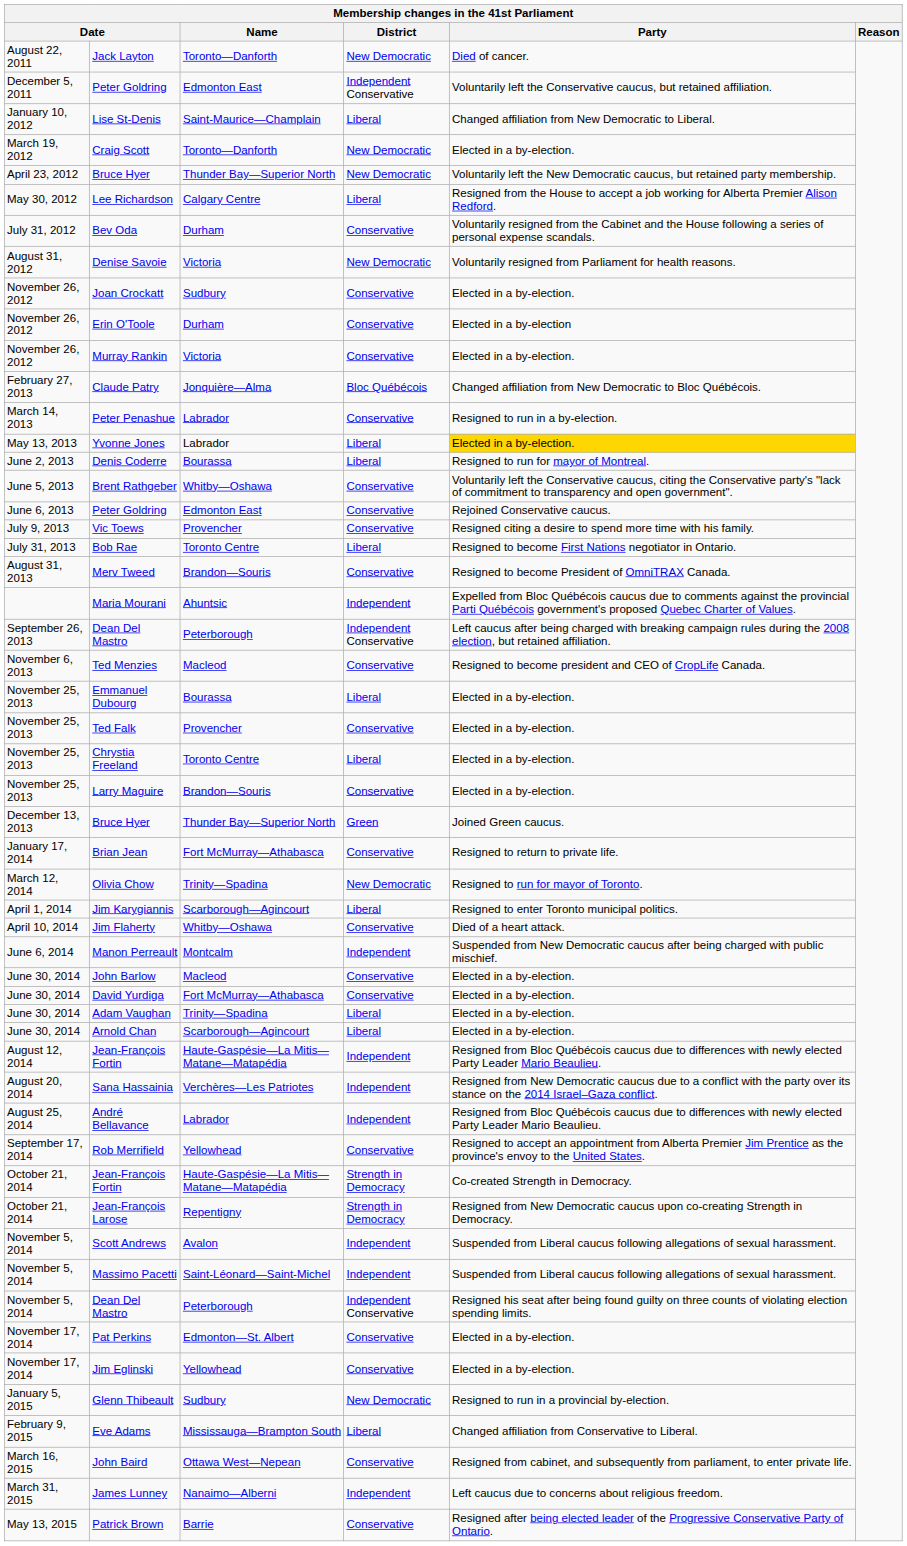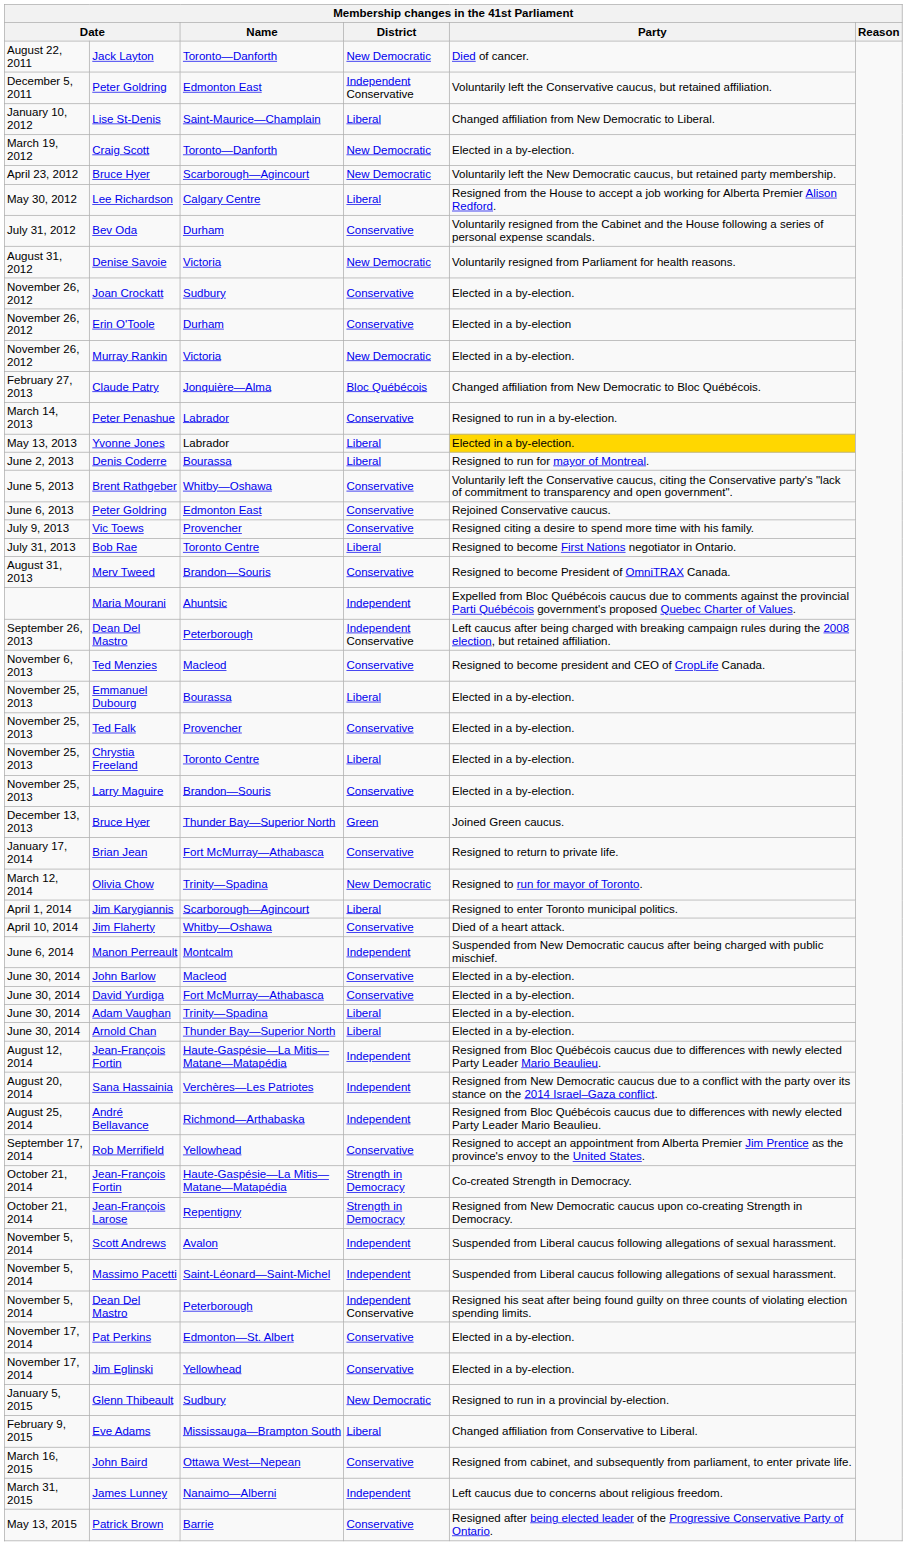 <table class="wikitable">
 <tr>
 <th colspan=6>Membership changes in the 41st Parliament</th>
 </tr>
 <tr>
 <th colspan=2>Date</th>
 <th>Name</th>
 <th>District</th>
 <th>Party</th>
 <th>Reason</th>
 </tr>
 <tr>
 <td>August 22, 2011</td>
 <td><a href='#'>Jack Layton</a></td>
 <td><a href='#'>Toronto—Danforth</a></td>
 <td><a href='#'>New Democratic</a></td>
 <td><a href='#'>Died</a> of cancer.</td>
 </tr>
 <tr>
 <td>December 5, 2011</td>
 <td><a href='#'>Peter Goldring</a></td>
 <td><a href='#'>Edmonton East</a></td>
 <td><a href='#'>Independent</a> Conservative</td>
 <td>Voluntarily left the Conservative caucus, but retained affiliation.</td>
 </tr>
 <tr>
 <td>January 10, 2012</td>
 <td><a href='#'>Lise St-Denis</a></td>
 <td><a href='#'>Saint-Maurice—Champlain</a></td>
 <td><a href='#'>Liberal</a></td>
 <td>Changed affiliation from New Democratic to Liberal.</td>
 </tr>
 <tr>
 <td>March 19, 2012</td>
 <td><a href='#'>Craig Scott</a></td>
 <td><a href='#'>Toronto—Danforth</a></td>
 <td><a href='#'>New Democratic</a></td>
 <td>Elected in a by-election.</td>
 </tr>
 <tr>
 <td>April 23, 2012</td>
 <td><a href='#'>Bruce Hyer</a></td>
-<td><a href='#'>Thunder Bay—Superior North</a></td>
+<td><a href='#'>Scarborough—Agincourt</a></td>
 <td><a href='#'>New Democratic</a></td>
 <td>Voluntarily left the New Democratic caucus, but retained party membership.</td>
 </tr>
 <tr>
 <td>May 30, 2012</td>
 <td><a href='#'>Lee Richardson</a></td>
 <td><a href='#'>Calgary Centre</a></td>
 <td><a href='#'>Liberal</a></td>
 <td>Resigned from the House to accept a job working for Alberta Premier <a href='#'>Alison Redford</a>.</td>
 </tr>
 <tr>
 <td>July 31, 2012</td>
 <td><a href='#'>Bev Oda</a></td>
 <td><a href='#'>Durham</a></td>
 <td><a href='#'>Conservative</a></td>
 <td>Voluntarily resigned from the Cabinet and the House following a series of personal expense scandals.</td>
 </tr>
 <tr>
 <td>August 31, 2012</td>
 <td><a href='#'>Denise Savoie</a></td>
 <td><a href='#'>Victoria</a></td>
 <td><a href='#'>New Democratic</a></td>
 <td>Voluntarily resigned from Parliament for health reasons.</td>
 </tr>
 <tr>
 <td>November 26, 2012</td>
 <td><a href='#'>Joan Crockatt</a></td>
 <td><a href='#'>Sudbury</a></td>
 <td><a href='#'>Conservative</a></td>
 <td>Elected in a by-election.</td>
 </tr>
 <tr>
 <td>November 26, 2012</td>
 <td><a href='#'>Erin O'Toole</a></td>
 <td><a href='#'>Durham</a></td>
 <td><a href='#'>Conservative</a></td>
 <td>Elected in a by-election</td>
 </tr>
 <tr>
 <td>November 26, 2012</td>
 <td><a href='#'>Murray Rankin</a></td>
 <td><a href='#'>Victoria</a></td>
-<td><a href='#'>Conservative</a></td>
+<td><a href='#'>New Democratic</a></td>
 <td>Elected in a by-election.</td>
 </tr>
 <tr>
 <td>February 27, 2013</td>
 <td><a href='#'>Claude Patry</a></td>
 <td><a href='#'>Jonquière—Alma</a></td>
 <td><a href='#'>Bloc Québécois</a></td>
 <td>Changed affiliation from New Democratic to Bloc Québécois.</td>
 </tr>
 <tr>
 <td>March 14, 2013</td>
 <td><a href='#'>Peter Penashue</a></td>
 <td><a href='#'>Labrador</a></td>
 <td><a href='#'>Conservative</a></td>
 <td>Resigned to run in a by-election.</td>
 </tr>
 <tr>
 <td>May 13, 2013</td>
 <td><a href='#'>Yvonne Jones</a></td>
 <td>Labrador</td>
 <td><a href='#'>Liberal</a></td>
 <td style="background: gold;">Elected in a by-election.</td>
 </tr>
 <tr>
 <td>June 2, 2013</td>
 <td><a href='#'>Denis Coderre</a></td>
 <td><a href='#'>Bourassa</a></td>
 <td><a href='#'>Liberal</a></td>
 <td>Resigned to run for <a href='#'>mayor of Montreal</a>.</td>
 </tr>
 <tr>
 <td>June 5, 2013</td>
 <td><a href='#'>Brent Rathgeber</a></td>
 <td><a href='#'>Whitby—Oshawa</a></td>
 <td><a href='#'>Conservative</a></td>
 <td>Voluntarily left the Conservative caucus, citing the Conservative party's "lack of commitment to transparency and open government".</td>
 </tr>
 <tr>
 <td>June 6, 2013</td>
 <td><a href='#'>Peter Goldring</a></td>
 <td><a href='#'>Edmonton East</a></td>
 <td><a href='#'>Conservative</a></td>
 <td>Rejoined Conservative caucus.</td>
 </tr>
 <tr>
 <td>July 9, 2013</td>
 <td><a href='#'>Vic Toews</a></td>
 <td><a href='#'>Provencher</a></td>
 <td><a href='#'>Conservative</a></td>
 <td>Resigned citing a desire to spend more time with his family.</td>
 </tr>
 <tr>
 <td>July 31, 2013</td>
 <td><a href='#'>Bob Rae</a></td>
 <td><a href='#'>Toronto Centre</a></td>
 <td><a href='#'>Liberal</a></td>
 <td>Resigned to become <a href='#'>First Nations</a> negotiator in Ontario.</td>
 </tr>
 <tr>
 <td>August 31, 2013</td>
 <td><a href='#'>Merv Tweed</a></td>
 <td><a href='#'>Brandon—Souris</a></td>
 <td><a href='#'>Conservative</a></td>
 <td>Resigned to become President of <a href='#'>OmniTRAX</a> Canada.</td>
 </tr>
 <tr>
 <td></td>
 <td><a href='#'>Maria Mourani</a></td>
 <td><a href='#'>Ahuntsic</a></td>
 <td><a href='#'>Independent</a></td>
 <td>Expelled from Bloc Québécois caucus due to comments against the provincial <a href='#'>Parti Québécois</a> government's proposed <a href='#'>Quebec Charter of Values</a>.</td>
 </tr>
 <tr>
 <td>September 26, 2013</td>
 <td><a href='#'>Dean Del Mastro</a></td>
 <td><a href='#'>Peterborough</a></td>
 <td><a href='#'>Independent</a> Conservative</td>
 <td>Left caucus after being charged with breaking campaign rules during the <a href='#'>2008 election</a>, but retained affiliation.</td>
 </tr>
 <tr>
 <td>November 6, 2013</td>
 <td><a href='#'>Ted Menzies</a></td>
 <td><a href='#'>Macleod</a></td>
 <td><a href='#'>Conservative</a></td>
 <td>Resigned to become president and CEO of <a href='#'>CropLife</a> Canada.</td>
 </tr>
 <tr>
 <td>November 25, 2013</td>
 <td><a href='#'>Emmanuel Dubourg</a></td>
 <td><a href='#'>Bourassa</a></td>
 <td><a href='#'>Liberal</a></td>
 <td>Elected in a by-election.</td>
 </tr>
 <tr>
 <td>November 25, 2013</td>
 <td><a href='#'>Ted Falk</a></td>
 <td><a href='#'>Provencher</a></td>
 <td><a href='#'>Conservative</a></td>
 <td>Elected in a by-election.</td>
 </tr>
 <tr>
 <td>November 25, 2013</td>
 <td><a href='#'>Chrystia Freeland</a></td>
 <td><a href='#'>Toronto Centre</a></td>
 <td><a href='#'>Liberal</a></td>
 <td>Elected in a by-election.</td>
 </tr>
 <tr>
 <td>November 25, 2013</td>
 <td><a href='#'>Larry Maguire</a></td>
 <td><a href='#'>Brandon—Souris</a></td>
 <td><a href='#'>Conservative</a></td>
 <td>Elected in a by-election.</td>
 </tr>
 <tr>
 <td>December 13, 2013</td>
 <td><a href='#'>Bruce Hyer</a></td>
 <td><a href='#'>Thunder Bay—Superior North</a></td>
 <td><a href='#'>Green</a></td>
 <td>Joined Green caucus.</td>
 </tr>
 <tr>
 <td>January 17, 2014</td>
 <td><a href='#'>Brian Jean</a></td>
 <td><a href='#'>Fort McMurray—Athabasca</a></td>
 <td><a href='#'>Conservative</a></td>
 <td>Resigned to return to private life.</td>
 </tr>
 <tr>
 <td>March 12, 2014</td>
 <td><a href='#'>Olivia Chow</a></td>
 <td><a href='#'>Trinity—Spadina</a></td>
 <td><a href='#'>New Democratic</a></td>
 <td>Resigned to <a href='#'>run for mayor of Toronto</a>.</td>
 </tr>
 <tr>
 <td>April 1, 2014</td>
 <td><a href='#'>Jim Karygiannis</a></td>
 <td><a href='#'>Scarborough—Agincourt</a></td>
 <td><a href='#'>Liberal</a></td>
 <td>Resigned to enter Toronto municipal politics.</td>
 </tr>
 <tr>
 <td>April 10, 2014</td>
 <td><a href='#'>Jim Flaherty</a></td>
 <td><a href='#'>Whitby—Oshawa</a></td>
 <td><a href='#'>Conservative</a></td>
 <td>Died of a heart attack.</td>
 </tr>
 <tr>
 <td>June 6, 2014</td>
 <td><a href='#'>Manon Perreault</a></td>
 <td><a href='#'>Montcalm</a></td>
 <td><a href='#'>Independent</a></td>
 <td>Suspended from New Democratic caucus after being charged with public mischief.</td>
 </tr>
 <tr>
 <td>June 30, 2014</td>
 <td><a href='#'>John Barlow</a></td>
 <td><a href='#'>Macleod</a></td>
 <td><a href='#'>Conservative</a></td>
 <td>Elected in a by-election.</td>
 </tr>
 <tr>
 <td>June 30, 2014</td>
 <td><a href='#'>David Yurdiga</a></td>
 <td><a href='#'>Fort McMurray—Athabasca</a></td>
 <td><a href='#'>Conservative</a></td>
 <td>Elected in a by-election.</td>
 </tr>
 <tr>
 <td>June 30, 2014</td>
 <td><a href='#'>Adam Vaughan</a></td>
 <td><a href='#'>Trinity—Spadina</a></td>
 <td><a href='#'>Liberal</a></td>
 <td>Elected in a by-election.</td>
 </tr>
 <tr>
 <td>June 30, 2014</td>
 <td><a href='#'>Arnold Chan</a></td>
-<td><a href='#'>Scarborough—Agincourt</a></td>
+<td><a href='#'>Thunder Bay—Superior North</a></td>
 <td><a href='#'>Liberal</a></td>
 <td>Elected in a by-election.</td>
 </tr>
 <tr>
 <td>August 12, 2014</td>
 <td><a href='#'>Jean-François Fortin</a></td>
 <td><a href='#'>Haute-Gaspésie—La Mitis—Matane—Matapédia</a></td>
 <td><a href='#'>Independent</a></td>
 <td>Resigned from Bloc Québécois caucus due to differences with newly elected Party Leader <a href='#'>Mario Beaulieu</a>.</td>
 </tr>
 <tr>
 <td>August 20, 2014</td>
 <td><a href='#'>Sana Hassainia</a></td>
 <td><a href='#'>Verchères—Les Patriotes</a></td>
 <td><a href='#'>Independent</a></td>
 <td>Resigned from New Democratic caucus due to a conflict with the party over its stance on the <a href='#'>2014 Israel–Gaza conflict</a>.</td>
 </tr>
 <tr>
 <td>August 25, 2014</td>
 <td><a href='#'>André Bellavance</a></td>
-<td><a href='#'>Labrador</a></td>
+<td><a href='#'>Richmond—Arthabaska</a></td>
 <td><a href='#'>Independent</a></td>
 <td>Resigned from Bloc Québécois caucus due to differences with newly elected Party Leader Mario Beaulieu.</td>
 </tr>
 <tr>
 <td>September 17, 2014</td>
 <td><a href='#'>Rob Merrifield</a></td>
 <td><a href='#'>Yellowhead</a></td>
 <td><a href='#'>Conservative</a></td>
 <td>Resigned to accept an appointment from Alberta Premier <a href='#'>Jim Prentice</a> as the province's envoy to the <a href='#'>United States</a>.</td>
 </tr>
 <tr>
 <td>October 21, 2014</td>
 <td><a href='#'>Jean-François Fortin</a></td>
 <td><a href='#'>Haute-Gaspésie—La Mitis—Matane—Matapédia</a></td>
 <td><a href='#'>Strength in Democracy</a></td>
 <td>Co-created Strength in Democracy.</td>
 </tr>
 <tr>
 <td>October 21, 2014</td>
 <td><a href='#'>Jean-François Larose</a></td>
 <td><a href='#'>Repentigny</a></td>
 <td><a href='#'>Strength in Democracy</a></td>
 <td>Resigned from New Democratic caucus upon co-creating Strength in Democracy.</td>
 </tr>
 <tr>
 <td>November 5, 2014</td>
 <td><a href='#'>Scott Andrews</a></td>
 <td><a href='#'>Avalon</a></td>
 <td><a href='#'>Independent</a></td>
 <td>Suspended from Liberal caucus following allegations of sexual harassment.</td>
 </tr>
 <tr>
 <td>November 5, 2014</td>
 <td><a href='#'>Massimo Pacetti</a></td>
 <td><a href='#'>Saint-Léonard—Saint-Michel</a></td>
 <td><a href='#'>Independent</a></td>
 <td>Suspended from Liberal caucus following allegations of sexual harassment.</td>
 </tr>
 <tr>
 <td>November 5, 2014</td>
 <td><a href='#'>Dean Del Mastro</a></td>
 <td><a href='#'>Peterborough</a></td>
 <td><a href='#'>Independent</a> Conservative</td>
 <td>Resigned his seat after being found guilty on three counts of violating election spending limits.</td>
 </tr>
 <tr>
 <td>November 17, 2014</td>
 <td><a href='#'>Pat Perkins</a></td>
 <td><a href='#'>Edmonton—St. Albert</a></td>
 <td><a href='#'>Conservative</a></td>
 <td>Elected in a by-election.</td>
 </tr>
 <tr>
 <td>November 17, 2014</td>
 <td><a href='#'>Jim Eglinski</a></td>
 <td><a href='#'>Yellowhead</a></td>
 <td><a href='#'>Conservative</a></td>
 <td>Elected in a by-election.</td>
 </tr>
 <tr>
 <td>January 5, 2015</td>
 <td><a href='#'>Glenn Thibeault</a></td>
 <td><a href='#'>Sudbury</a></td>
 <td><a href='#'>New Democratic</a></td>
 <td>Resigned to run in a provincial by-election.</td>
 </tr>
 <tr>
 <td>February 9, 2015</td>
 <td><a href='#'>Eve Adams</a></td>
 <td><a href='#'>Mississauga—Brampton South</a></td>
 <td><a href='#'>Liberal</a></td>
 <td>Changed affiliation from Conservative to Liberal.</td>
 </tr>
 <tr>
 <td>March 16, 2015</td>
 <td><a href='#'>John Baird</a></td>
 <td><a href='#'>Ottawa West—Nepean</a></td>
 <td><a href='#'>Conservative</a></td>
 <td>Resigned from cabinet, and subsequently from parliament, to enter private life.</td>
 </tr>
 <tr>
 <td>March 31, 2015</td>
 <td><a href='#'>James Lunney</a></td>
 <td><a href='#'>Nanaimo—Alberni</a></td>
 <td><a href='#'>Independent</a></td>
 <td>Left caucus due to concerns about religious freedom.</td>
 </tr>
 <tr>
 <td>May 13, 2015</td>
 <td><a href='#'>Patrick Brown</a></td>
 <td><a href='#'>Barrie</a></td>
 <td><a href='#'>Conservative</a></td>
 <td>Resigned after <a href='#'>being elected leader</a> of the <a href='#'>Progressive Conservative Party of Ontario</a>.</td>
 </tr>
 </table>
